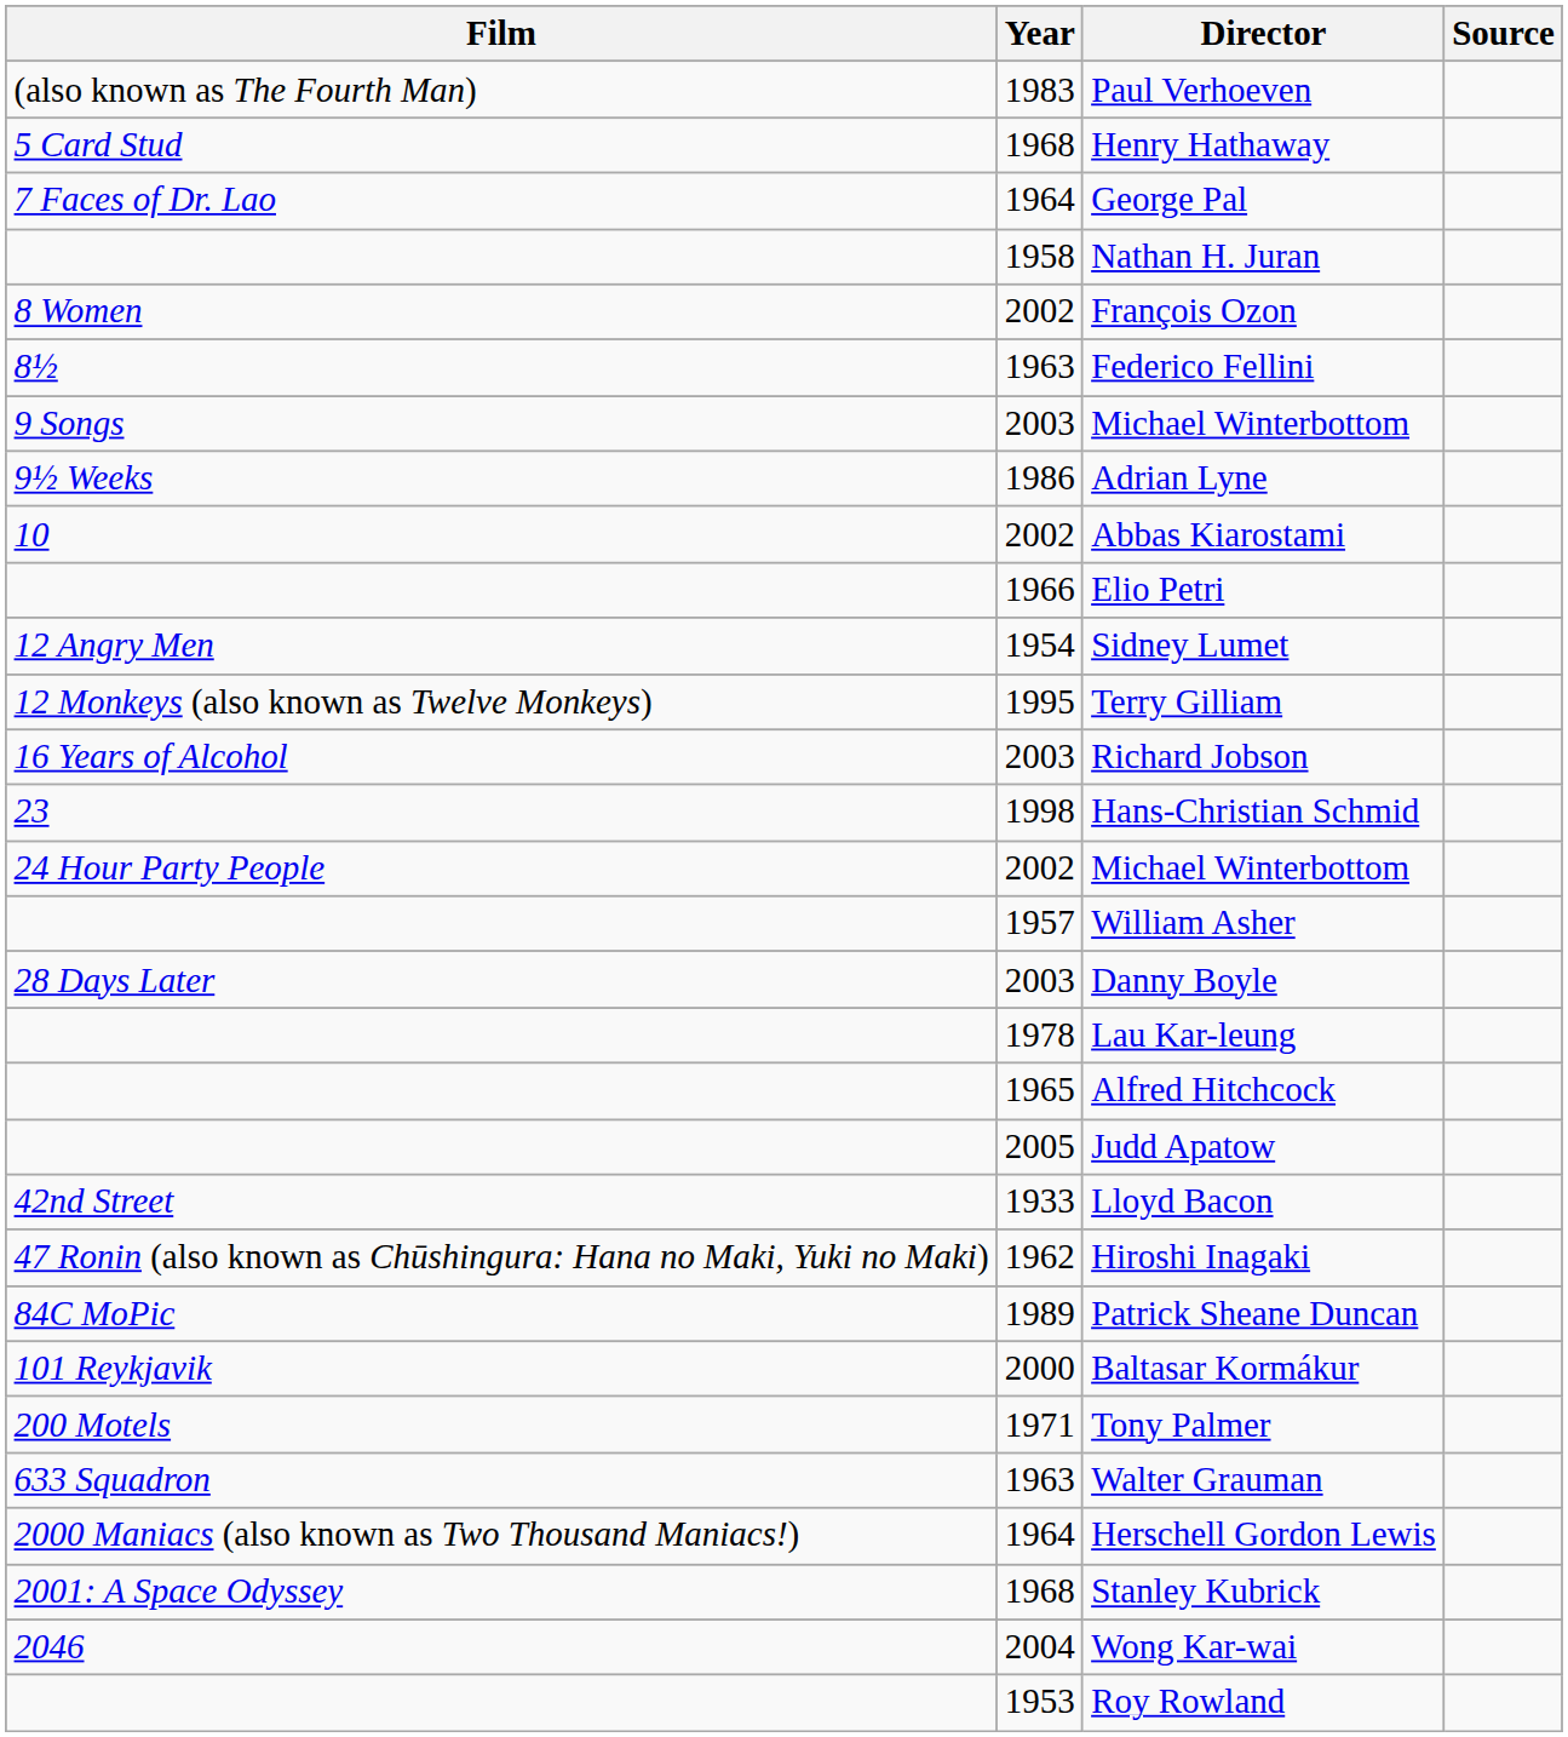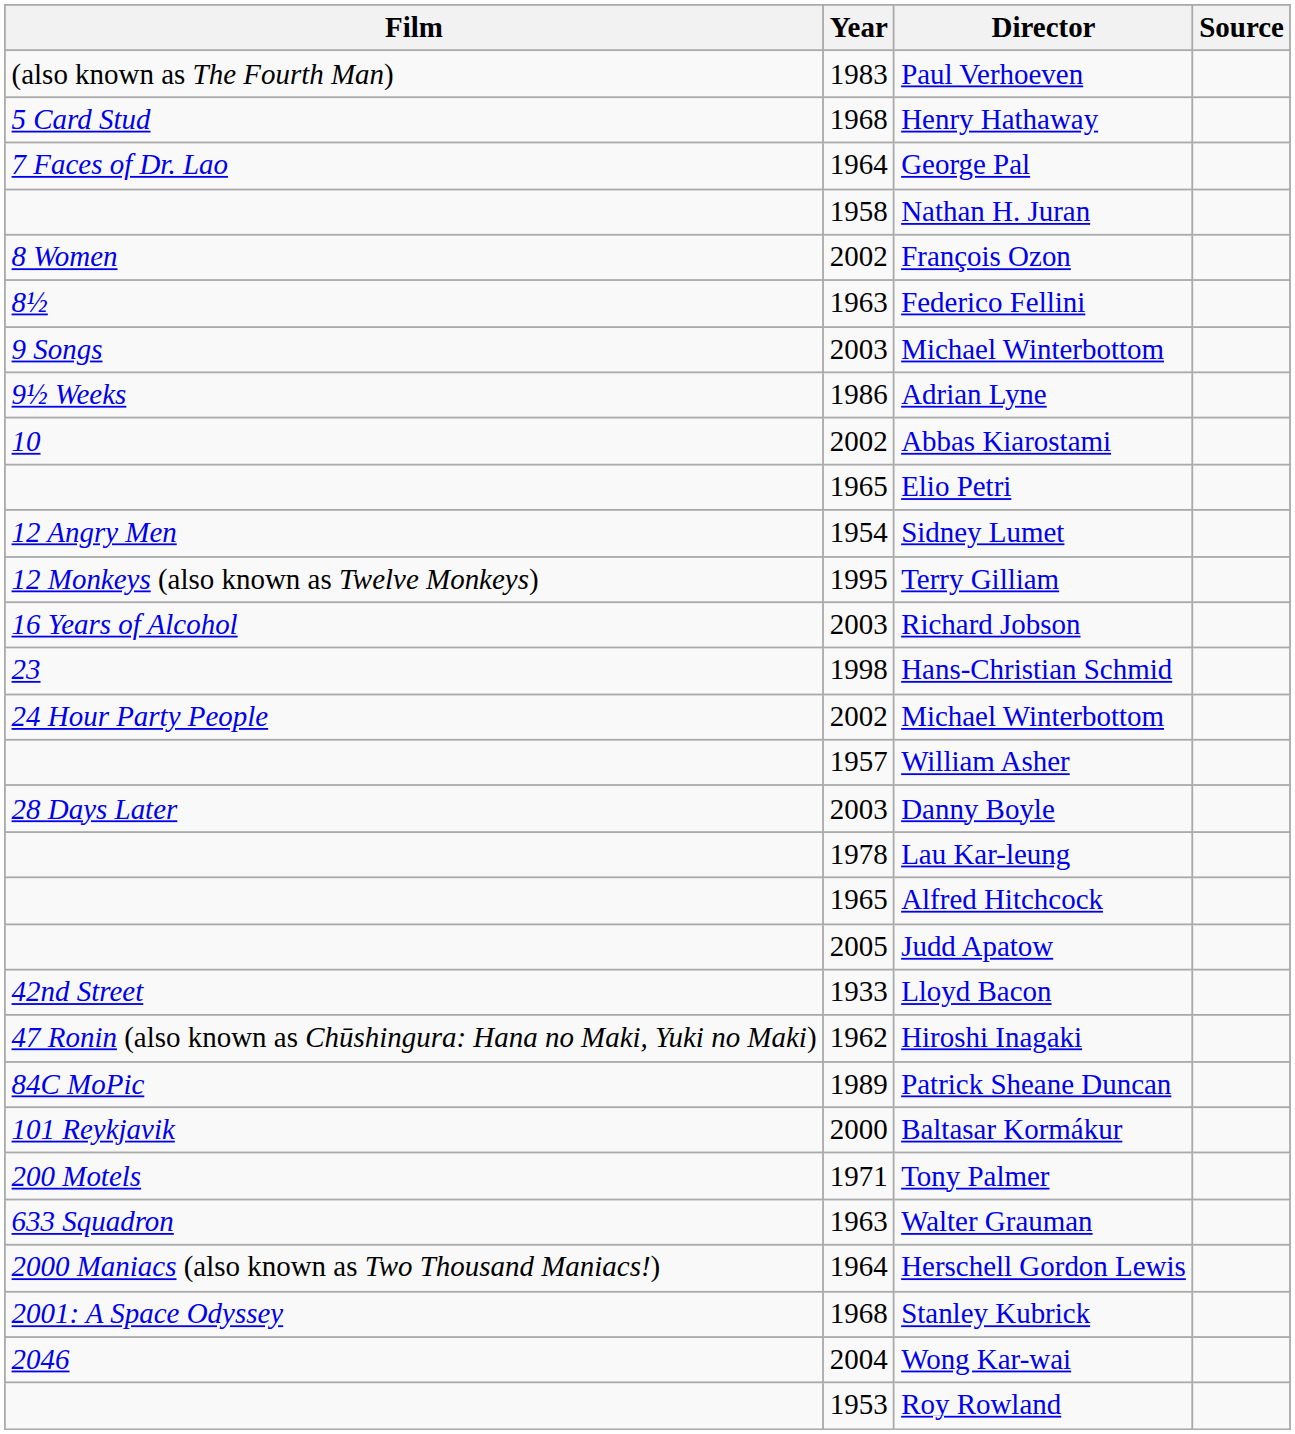 <table class="wikitable sortable">
 <tr>
 <th>Film</th>
 <th>Year</th>
 <th>Director</th>
 <th class="unsortable">Source</th>
 </tr>
 <tr>
 <td><em></em> (also known as <em>The Fourth Man</em>)</td>
 <td>1983</td>
 <td><a href='#'>Paul Verhoeven</a></td>
 <td></td>
 </tr>
 <tr>
 <td><em><a href='#'>5 Card Stud</a></em></td>
 <td>1968</td>
 <td><a href='#'>Henry Hathaway</a></td>
 <td></td>
 </tr>
 <tr>
 <td><em><a href='#'>7 Faces of Dr. Lao</a></em></td>
 <td>1964</td>
 <td><a href='#'>George Pal</a></td>
 <td></td>
 </tr>
 <tr>
 <td><em></em></td>
 <td>1958</td>
 <td><a href='#'>Nathan H. Juran</a></td>
 <td></td>
 </tr>
 <tr>
 <td><em><a href='#'>8 Women</a></em></td>
 <td>2002</td>
 <td><a href='#'>François Ozon</a></td>
 <td></td>
 </tr>
 <tr>
 <td><em><a href='#'>8½</a></em></td>
 <td>1963</td>
 <td><a href='#'>Federico Fellini</a></td>
 <td></td>
 </tr>
 <tr>
 <td><em><a href='#'>9 Songs</a></em></td>
 <td>2003</td>
 <td><a href='#'>Michael Winterbottom</a></td>
 <td></td>
 </tr>
 <tr>
 <td><em><a href='#'>9½ Weeks</a></em></td>
 <td>1986</td>
 <td><a href='#'>Adrian Lyne</a></td>
 <td></td>
 </tr>
 <tr>
 <td><em><a href='#'>10</a></em></td>
 <td>2002</td>
 <td><a href='#'>Abbas Kiarostami</a></td>
 <td></td>
 </tr>
 <tr>
 <td><em></em></td>
-<td>1966</td>
+<td>1965</td>
 <td><a href='#'>Elio Petri</a></td>
 <td></td>
 </tr>
 <tr>
 <td><em><a href='#'>12 Angry Men</a></em></td>
 <td>1954</td>
 <td><a href='#'>Sidney Lumet</a></td>
 <td></td>
 </tr>
 <tr>
 <td><em><a href='#'>12 Monkeys</a></em> (also known as <em>Twelve Monkeys</em>)</td>
 <td>1995</td>
 <td><a href='#'>Terry Gilliam</a></td>
 <td></td>
 </tr>
 <tr>
 <td><em><a href='#'>16 Years of Alcohol</a></em></td>
 <td>2003</td>
 <td><a href='#'>Richard Jobson</a></td>
 <td></td>
 </tr>
 <tr>
 <td><em><a href='#'>23</a></em></td>
 <td>1998</td>
 <td><a href='#'>Hans-Christian Schmid</a></td>
 <td></td>
 </tr>
 <tr>
 <td><em><a href='#'>24 Hour Party People</a></em></td>
 <td>2002</td>
 <td><a href='#'>Michael Winterbottom</a></td>
 <td></td>
 </tr>
 <tr>
 <td><em></em></td>
 <td>1957</td>
 <td><a href='#'>William Asher</a></td>
 <td></td>
 </tr>
 <tr>
 <td><em><a href='#'>28 Days Later</a></em></td>
 <td>2003</td>
 <td><a href='#'>Danny Boyle</a></td>
 <td></td>
 </tr>
 <tr>
 <td><em></em></td>
 <td>1978</td>
 <td><a href='#'>Lau Kar-leung</a></td>
 <td></td>
 </tr>
 <tr>
 <td><em></em></td>
 <td>1965</td>
 <td><a href='#'>Alfred Hitchcock</a></td>
 <td></td>
 </tr>
 <tr>
 <td><em></em></td>
 <td>2005</td>
 <td><a href='#'>Judd Apatow</a></td>
 <td></td>
 </tr>
 <tr>
 <td><em><a href='#'>42nd Street</a></em></td>
 <td>1933</td>
 <td><a href='#'>Lloyd Bacon</a></td>
 <td></td>
 </tr>
 <tr>
 <td><em><a href='#'>47 Ronin</a></em> (also known as <em>Chūshingura: Hana no Maki, Yuki no Maki</em>)</td>
 <td>1962</td>
 <td><a href='#'>Hiroshi Inagaki</a></td>
 <td></td>
 </tr>
 <tr>
 <td><em><a href='#'>84C MoPic</a></em></td>
 <td>1989</td>
 <td><a href='#'>Patrick Sheane Duncan</a></td>
 <td></td>
 </tr>
 <tr>
 <td><em><a href='#'>101 Reykjavik</a></em></td>
 <td>2000</td>
 <td><a href='#'>Baltasar Kormákur</a></td>
 <td></td>
 </tr>
 <tr>
 <td><em><a href='#'>200 Motels</a></em></td>
 <td>1971</td>
 <td><a href='#'>Tony Palmer</a></td>
 <td></td>
 </tr>
 <tr>
 <td><em><a href='#'>633 Squadron</a></em></td>
 <td>1963</td>
 <td><a href='#'>Walter Grauman</a></td>
 <td></td>
 </tr>
 <tr>
 <td><em><a href='#'>2000 Maniacs</a></em> (also known as <em>Two Thousand Maniacs!</em>)</td>
 <td>1964</td>
 <td><a href='#'>Herschell Gordon Lewis</a></td>
 <td></td>
 </tr>
 <tr>
 <td><em><a href='#'>2001: A Space Odyssey</a></em></td>
 <td>1968</td>
 <td><a href='#'>Stanley Kubrick</a></td>
 <td></td>
 </tr>
 <tr>
 <td><em><a href='#'>2046</a></em></td>
 <td>2004</td>
 <td><a href='#'>Wong Kar-wai</a></td>
 <td></td>
 </tr>
 <tr>
 <td><em></em></td>
 <td>1953</td>
 <td><a href='#'>Roy Rowland</a></td>
 <td></td>
 </tr>
 </table>
